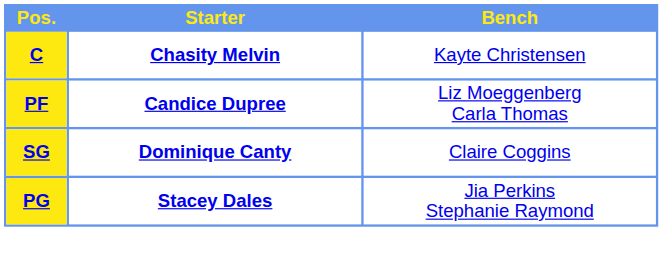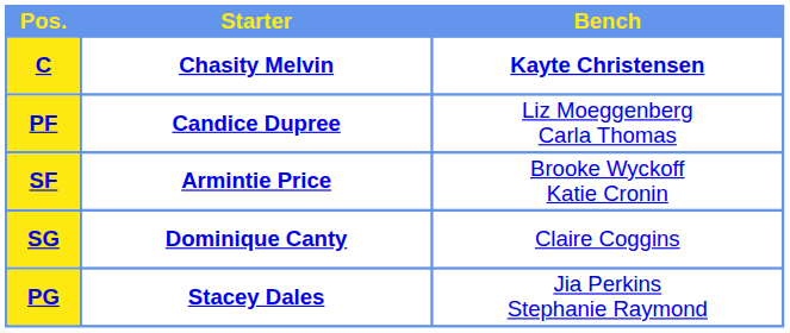 <table style="text-align: center; background:#6495ED; color:#FDE910">
 <tr>
 <th width="50">Pos.</th>
 <th width="250">Starter</th>
 <th width="250">Bench</th>
 </tr>
 <tr style="height:40px; background:white; color:#FFCC00">
 <th style="background:#FDE910"><a href='#'><span>C</span></a></th>
 <td><strong><a href='#'>Chasity Melvin</a></strong></td>
-<td><a href='#'>Kayte Christensen</a></td>
+<td><strong><a href='#'>Kayte Christensen</a></strong></td>
 </tr>
 <tr style="height:40px; background:white; color:#FFCC00">
 <th style="background:#FDE910"><a href='#'><span>PF</span></a></th>
 <td><strong><a href='#'>Candice Dupree</a></strong></td>
 <td><a href='#'>Liz Moeggenberg</a><br><a href='#'>Carla Thomas</a></td>
+</tr>
+<tr style="height:40px; background:white; color:#FFCC00">
+<th style="background:#FDE910"><a href='#'><span>SF</span></a></th>
+<td><strong><a href='#'>Armintie Price</a></strong></td>
+<td><a href='#'>Brooke Wyckoff</a><br><a href='#'>Katie Cronin</a></td>
 </tr>
 <tr style="height:40px; background:white; color:#092C57">
 <th style="background:#FDE910"><a href='#'><span>SG</span></a></th>
 <td><strong><a href='#'>Dominique Canty</a></strong></td>
 <td><a href='#'>Claire Coggins</a></td>
 </tr>
 <tr style="height:40px; background:white; color:#FFCC00">
 <th style="background:#FDE910"><a href='#'><span>PG</span></a></th>
 <td><strong><a href='#'>Stacey Dales</a></strong></td>
 <td><a href='#'>Jia Perkins</a><br><a href='#'>Stephanie Raymond</a></td>
 </tr>
 </table>
